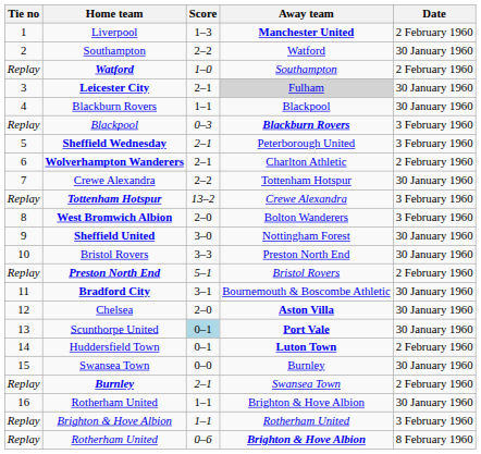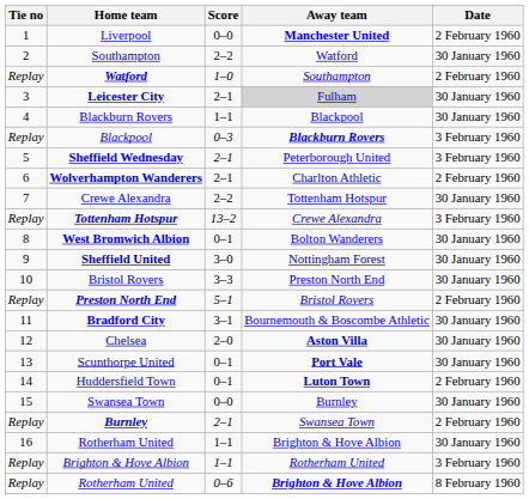 <table class="wikitable" style="text-align: center">
 <tr>
 <th>Tie no</th>
 <th>Home team</th>
 <th>Score</th>
 <th>Away team</th>
 <th>Date</th>
 </tr>
 <tr>
 <td>1</td>
 <td><a href='#'>Liverpool</a></td>
-<td>1–3</td>
+<td>0–0</td>
 <td><strong><a href='#'>Manchester United</a></strong></td>
 <td>2 February 1960</td>
 </tr>
 <tr>
 <td>2</td>
 <td><a href='#'>Southampton</a></td>
 <td>2–2</td>
 <td><a href='#'>Watford</a></td>
 <td>30 January 1960</td>
 </tr>
 <tr>
 <td><em>Replay</em></td>
 <td><strong><em><a href='#'>Watford</a></em></strong></td>
 <td><em>1–0</em></td>
 <td><em><a href='#'>Southampton</a></em></td>
 <td>2 February 1960</td>
 </tr>
 <tr>
 <td>3</td>
 <td><strong><a href='#'>Leicester City</a></strong></td>
 <td>2–1</td>
 <td style="background: lightgrey;"><a href='#'>Fulham</a></td>
 <td>30 January 1960</td>
 </tr>
 <tr>
 <td>4</td>
 <td><a href='#'>Blackburn Rovers</a></td>
 <td>1–1</td>
 <td><a href='#'>Blackpool</a></td>
 <td>30 January 1960</td>
 </tr>
 <tr>
 <td><em>Replay</em></td>
 <td><em><a href='#'>Blackpool</a></em></td>
 <td><em>0–3</em></td>
 <td><strong><em><a href='#'>Blackburn Rovers</a></em></strong></td>
 <td>3 February 1960</td>
 </tr>
 <tr>
 <td>5</td>
 <td><strong><a href='#'>Sheffield Wednesday</a></strong></td>
 <td><em>2–1</em></td>
 <td><a href='#'>Peterborough United</a></td>
 <td>3 February 1960</td>
 </tr>
 <tr>
 <td>6</td>
 <td><strong><a href='#'>Wolverhampton Wanderers</a></strong></td>
 <td>2–1</td>
 <td><a href='#'>Charlton Athletic</a></td>
 <td>2 February 1960</td>
 </tr>
 <tr>
 <td>7</td>
 <td><a href='#'>Crewe Alexandra</a></td>
 <td>2–2</td>
 <td><a href='#'>Tottenham Hotspur</a></td>
 <td>30 January 1960</td>
 </tr>
 <tr>
 <td><em>Replay</em></td>
 <td><strong><em><a href='#'>Tottenham Hotspur</a></em></strong></td>
 <td><em>13–2</em></td>
 <td><em><a href='#'>Crewe Alexandra</a></em></td>
 <td>3 February 1960</td>
 </tr>
 <tr>
 <td>8</td>
 <td><strong><a href='#'>West Bromwich Albion</a></strong></td>
-<td>2–0</td>
+<td>0–1</td>
 <td><a href='#'>Bolton Wanderers</a></td>
-<td>3 February 1960</td>
+<td>30 January 1960</td>
 </tr>
 <tr>
 <td>9</td>
 <td><strong><a href='#'>Sheffield United</a></strong></td>
 <td>3–0</td>
 <td><a href='#'>Nottingham Forest</a></td>
 <td>30 January 1960</td>
 </tr>
 <tr>
 <td>10</td>
 <td><a href='#'>Bristol Rovers</a></td>
 <td>3–3</td>
 <td><a href='#'>Preston North End</a></td>
 <td>30 January 1960</td>
 </tr>
 <tr>
 <td><em>Replay</em></td>
 <td><strong><em><a href='#'>Preston North End</a></em></strong></td>
 <td><em>5–1</em></td>
 <td><em><a href='#'>Bristol Rovers</a></em></td>
 <td>2 February 1960</td>
 </tr>
 <tr>
 <td>11</td>
 <td><strong><a href='#'>Bradford City</a></strong></td>
 <td>3–1</td>
 <td><a href='#'>Bournemouth & Boscombe Athletic</a></td>
 <td>30 January 1960</td>
 </tr>
 <tr>
 <td>12</td>
 <td><a href='#'>Chelsea</a></td>
 <td>2–0</td>
 <td><strong><a href='#'>Aston Villa</a></strong></td>
 <td>30 January 1960</td>
 </tr>
 <tr>
 <td>13</td>
 <td><a href='#'>Scunthorpe United</a></td>
-<td style="background: lightblue;">0–1</td>
+<td>0–1</td>
 <td><strong><a href='#'>Port Vale</a></strong></td>
 <td>30 January 1960</td>
 </tr>
 <tr>
 <td>14</td>
 <td><a href='#'>Huddersfield Town</a></td>
 <td>0–1</td>
 <td><strong><a href='#'>Luton Town</a></strong></td>
 <td>2 February 1960</td>
 </tr>
 <tr>
 <td>15</td>
 <td><a href='#'>Swansea Town</a></td>
 <td>0–0</td>
 <td><a href='#'>Burnley</a></td>
 <td>30 January 1960</td>
 </tr>
 <tr>
 <td><em>Replay</em></td>
 <td><strong><em><a href='#'>Burnley</a></em></strong></td>
 <td><em>2–1</em></td>
 <td><em><a href='#'>Swansea Town</a></em></td>
 <td>2 February 1960</td>
 </tr>
 <tr>
 <td>16</td>
 <td><a href='#'>Rotherham United</a></td>
 <td>1–1</td>
 <td><a href='#'>Brighton & Hove Albion</a></td>
 <td>30 January 1960</td>
 </tr>
 <tr>
 <td><em>Replay</em></td>
 <td><em><a href='#'>Brighton & Hove Albion</a></em></td>
 <td><em>1–1</em></td>
 <td><em><a href='#'>Rotherham United</a></em></td>
 <td>3 February 1960</td>
 </tr>
 <tr>
 <td><em>Replay</em></td>
 <td><em><a href='#'>Rotherham United</a></em></td>
 <td><em>0–6</em></td>
 <td><strong><em><a href='#'>Brighton & Hove Albion</a></em></strong></td>
 <td>8 February 1960</td>
 </tr>
 </table>
